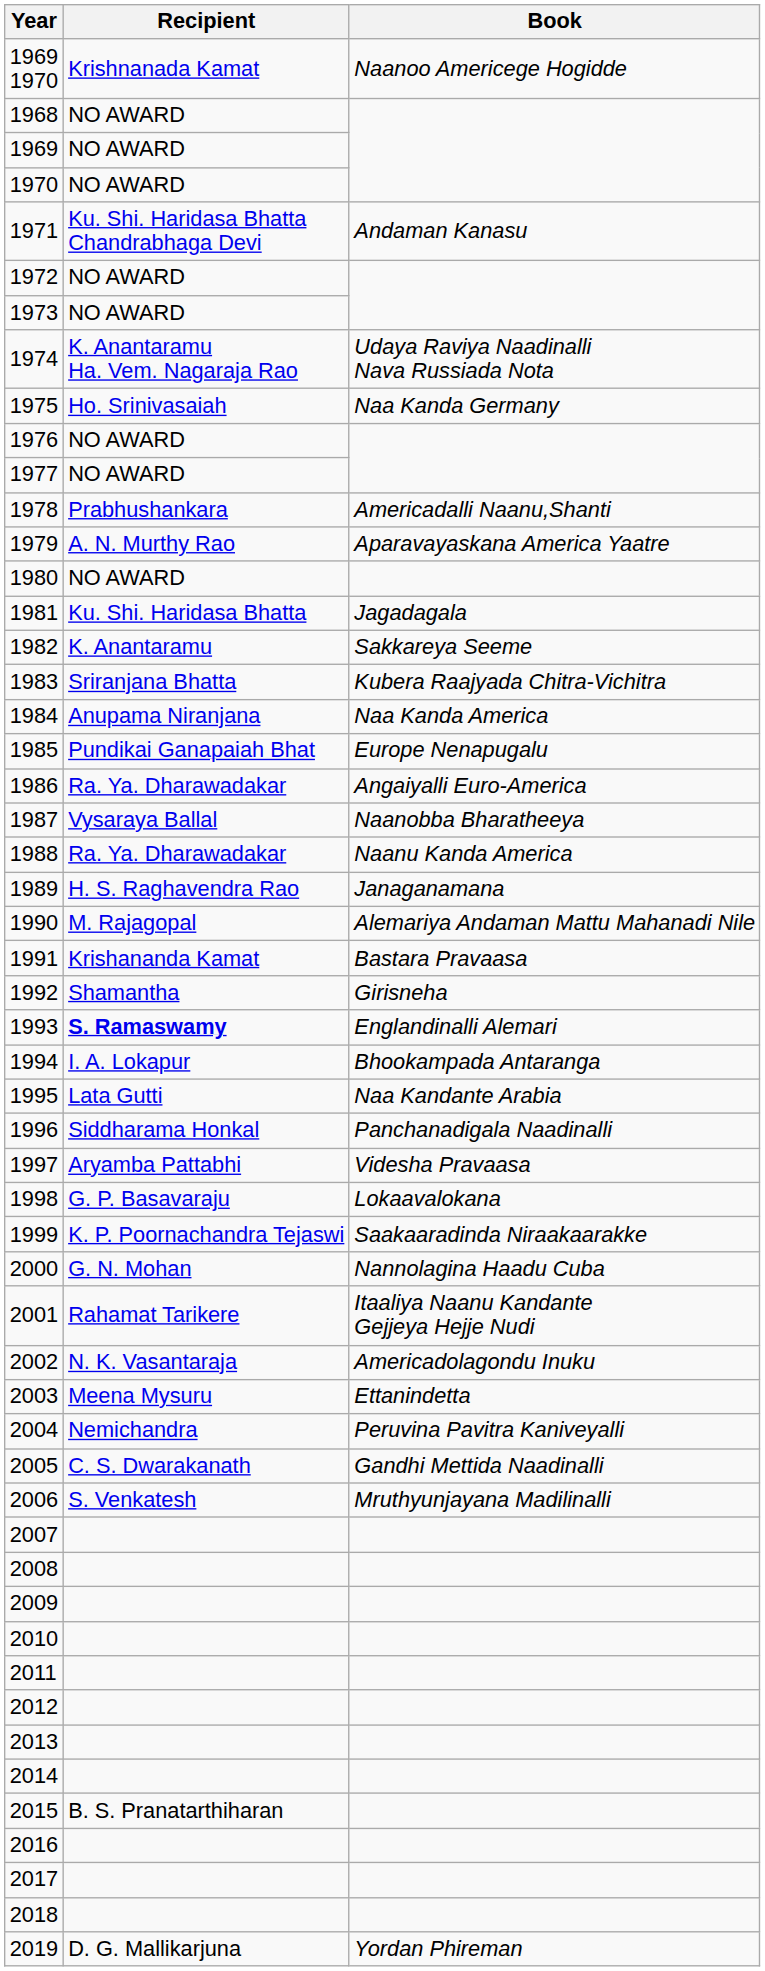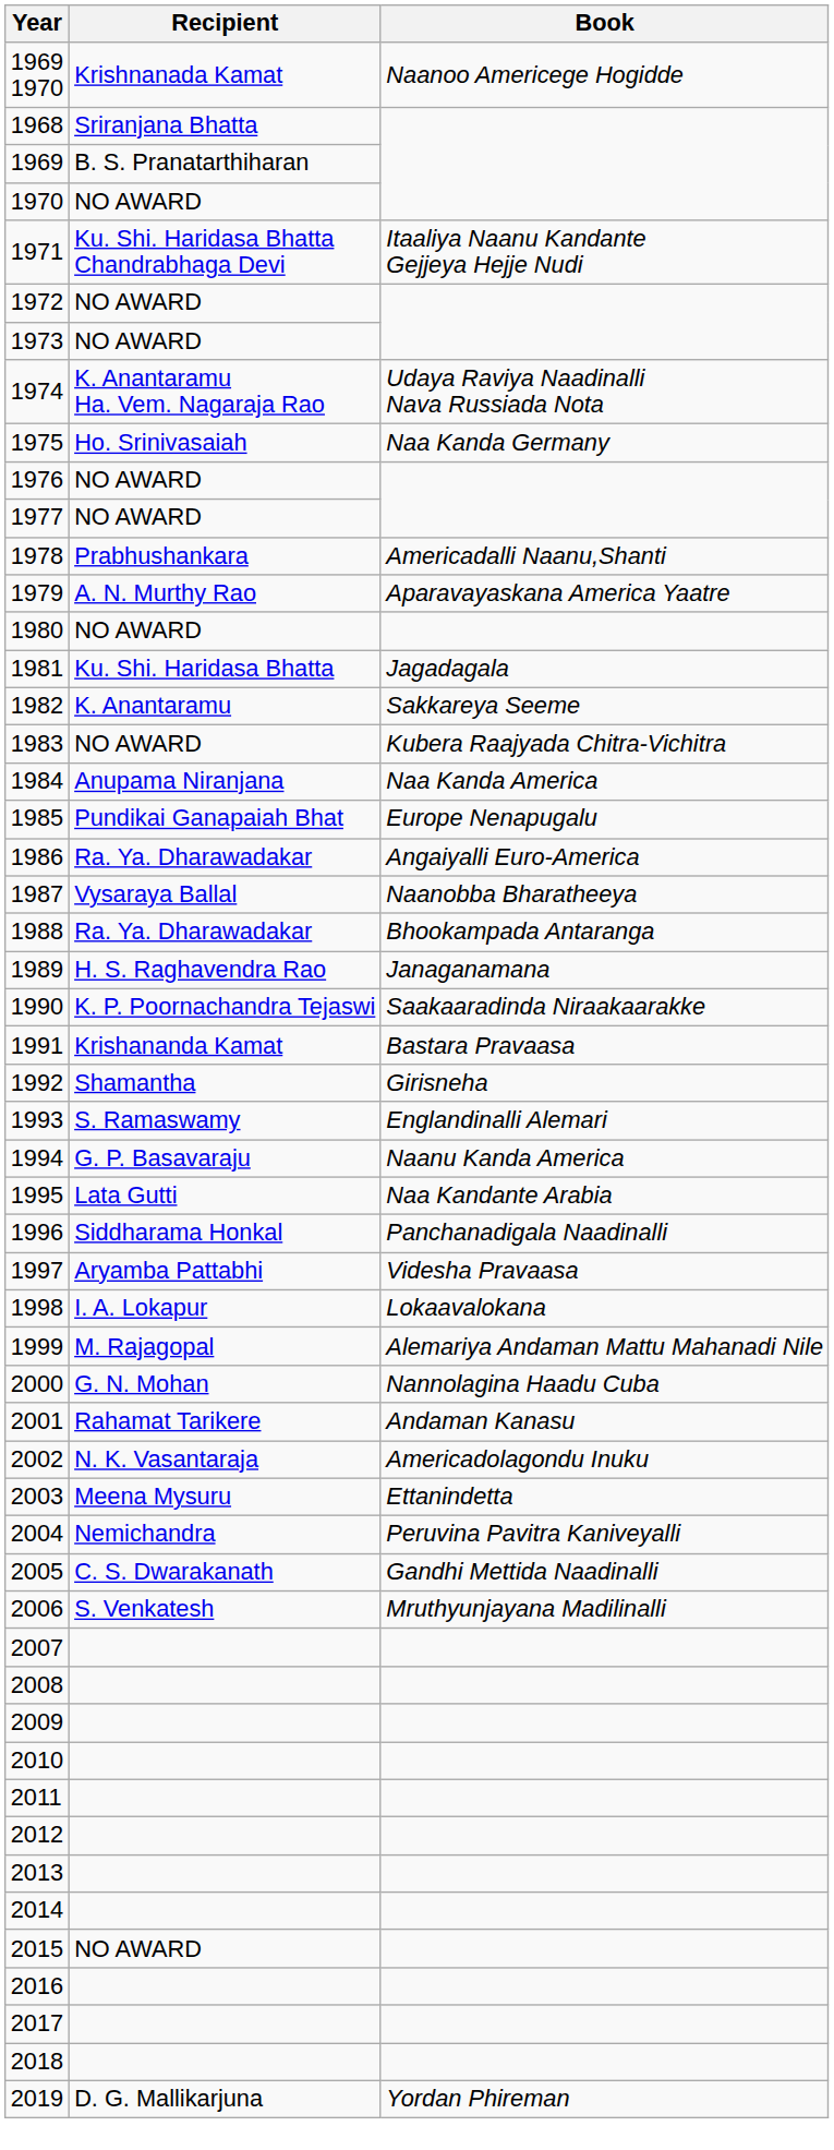 <table class="wikitable sortable">
 <tr>
 <th>Year</th>
 <th>Recipient</th>
 <th>Book</th>
 </tr>
 <tr>
 <td>1969<br>1970</td>
 <td><a href='#'>Krishnanada Kamat</a></td>
 <td><em>Naanoo Americege Hogidde</em></td>
 </tr>
 <tr>
 <td>1968</td>
-<td>NO AWARD</td>
+<td><a href='#'>Sriranjana Bhatta</a></td>
 </tr>
 <tr>
 <td>1969</td>
-<td>NO AWARD</td>
+<td>B. S. Pranatarthiharan</td>
 </tr>
 <tr>
 <td>1970</td>
 <td>NO AWARD</td>
 </tr>
 <tr>
 <td>1971</td>
 <td><a href='#'>Ku. Shi. Haridasa Bhatta</a><br><a href='#'>Chandrabhaga Devi</a></td>
-<td><em>Andaman Kanasu</em></td>
+<td><em>Itaaliya Naanu Kandante</em><br><em>Gejjeya Hejje Nudi</em></td>
 </tr>
 <tr>
 <td>1972</td>
 <td>NO AWARD</td>
 </tr>
 <tr>
 <td>1973</td>
 <td>NO AWARD</td>
 </tr>
 <tr>
 <td>1974</td>
 <td><a href='#'>K. Anantaramu</a><br><a href='#'>Ha. Vem. Nagaraja Rao</a></td>
 <td><em>Udaya Raviya Naadinalli</em><br><em>Nava Russiada Nota</em></td>
 </tr>
 <tr>
 <td>1975</td>
 <td><a href='#'>Ho. Srinivasaiah</a></td>
 <td><em>Naa Kanda Germany</em></td>
 </tr>
 <tr>
 <td>1976</td>
 <td>NO AWARD</td>
 </tr>
 <tr>
 <td>1977</td>
 <td>NO AWARD</td>
 </tr>
 <tr>
 <td>1978</td>
 <td><a href='#'>Prabhushankara</a></td>
 <td><em>Americadalli Naanu,Shanti</em></td>
 </tr>
 <tr>
 <td>1979</td>
 <td><a href='#'>A. N. Murthy Rao</a></td>
 <td><em>Aparavayaskana America Yaatre</em></td>
 </tr>
 <tr>
 <td>1980</td>
 <td>NO AWARD</td>
 </tr>
 <tr>
 <td>1981</td>
 <td><a href='#'>Ku. Shi. Haridasa Bhatta</a></td>
 <td><em>Jagadagala</em></td>
 </tr>
 <tr>
 <td>1982</td>
 <td><a href='#'>K. Anantaramu</a></td>
 <td><em>Sakkareya Seeme</em></td>
 </tr>
 <tr>
 <td>1983</td>
-<td><a href='#'>Sriranjana Bhatta</a></td>
+<td>NO AWARD</td>
 <td><em>Kubera Raajyada Chitra-Vichitra</em></td>
 </tr>
 <tr>
 <td>1984</td>
 <td><a href='#'>Anupama Niranjana</a></td>
 <td><em>Naa Kanda America</em></td>
 </tr>
 <tr>
 <td>1985</td>
 <td><a href='#'>Pundikai Ganapaiah Bhat</a></td>
 <td><em>Europe Nenapugalu</em></td>
 </tr>
 <tr>
 <td>1986</td>
 <td><a href='#'>Ra. Ya. Dharawadakar</a></td>
 <td><em>Angaiyalli Euro-America</em></td>
 </tr>
 <tr>
 <td>1987</td>
 <td><a href='#'>Vysaraya Ballal</a></td>
 <td><em>Naanobba Bharatheeya</em></td>
 </tr>
 <tr>
 <td>1988</td>
 <td><a href='#'>Ra. Ya. Dharawadakar</a></td>
-<td><em>Naanu Kanda America</em></td>
+<td><em>Bhookampada Antaranga</em></td>
 </tr>
 <tr>
 <td>1989</td>
 <td><a href='#'>H. S. Raghavendra Rao</a></td>
 <td><em>Janaganamana</em></td>
 </tr>
 <tr>
 <td>1990</td>
-<td><a href='#'>M. Rajagopal</a></td>
-<td><em>Alemariya Andaman Mattu Mahanadi Nile</em></td>
+<td><a href='#'>K. P. Poornachandra Tejaswi</a></td>
+<td><em>Saakaaradinda Niraakaarakke</em></td>
 </tr>
 <tr>
 <td>1991</td>
 <td><a href='#'>Krishananda Kamat</a></td>
 <td><em>Bastara Pravaasa</em></td>
 </tr>
 <tr>
 <td>1992</td>
 <td><a href='#'>Shamantha</a></td>
 <td><em>Girisneha</em></td>
 </tr>
 <tr>
 <td>1993</td>
-<td><strong><a href='#'>S. Ramaswamy</a></strong></td>
+<td><a href='#'>S. Ramaswamy</a></td>
 <td><em>Englandinalli Alemari</em></td>
 </tr>
 <tr>
 <td>1994</td>
-<td><a href='#'>I. A. Lokapur</a></td>
-<td><em>Bhookampada Antaranga</em></td>
+<td><a href='#'>G. P. Basavaraju</a></td>
+<td><em>Naanu Kanda America</em></td>
 </tr>
 <tr>
 <td>1995</td>
 <td><a href='#'>Lata Gutti</a></td>
 <td><em>Naa Kandante Arabia</em></td>
 </tr>
 <tr>
 <td>1996</td>
 <td><a href='#'>Siddharama Honkal</a></td>
 <td><em>Panchanadigala Naadinalli</em></td>
 </tr>
 <tr>
 <td>1997</td>
 <td><a href='#'>Aryamba Pattabhi</a></td>
 <td><em>Videsha Pravaasa</em></td>
 </tr>
 <tr>
 <td>1998</td>
-<td><a href='#'>G. P. Basavaraju</a></td>
+<td><a href='#'>I. A. Lokapur</a></td>
 <td><em>Lokaavalokana</em></td>
 </tr>
 <tr>
 <td>1999</td>
-<td><a href='#'>K. P. Poornachandra Tejaswi</a></td>
-<td><em>Saakaaradinda Niraakaarakke</em></td>
+<td><a href='#'>M. Rajagopal</a></td>
+<td><em>Alemariya Andaman Mattu Mahanadi Nile</em></td>
 </tr>
 <tr>
 <td>2000</td>
 <td><a href='#'>G. N. Mohan</a></td>
 <td><em>Nannolagina Haadu Cuba</em></td>
 </tr>
 <tr>
 <td>2001</td>
 <td><a href='#'>Rahamat Tarikere</a></td>
-<td><em>Itaaliya Naanu Kandante</em><br><em>Gejjeya Hejje Nudi</em></td>
+<td><em>Andaman Kanasu</em></td>
 </tr>
 <tr>
 <td>2002</td>
 <td><a href='#'>N. K. Vasantaraja</a></td>
 <td><em>Americadolagondu Inuku</em></td>
 </tr>
 <tr>
 <td>2003</td>
 <td><a href='#'>Meena Mysuru</a></td>
 <td><em>Ettanindetta</em></td>
 </tr>
 <tr>
 <td>2004</td>
 <td><a href='#'>Nemichandra</a></td>
 <td><em>Peruvina Pavitra Kaniveyalli</em></td>
 </tr>
 <tr>
 <td>2005</td>
 <td><a href='#'>C. S. Dwarakanath</a></td>
 <td><em>Gandhi Mettida Naadinalli</em></td>
 </tr>
 <tr>
 <td>2006</td>
 <td><a href='#'>S. Venkatesh</a></td>
 <td><em>Mruthyunjayana Madilinalli</em></td>
 </tr>
 <tr>
 <td>2007</td>
 <td></td>
 <td></td>
 </tr>
 <tr>
 <td>2008</td>
 <td></td>
 <td></td>
 </tr>
 <tr>
 <td>2009</td>
 <td></td>
 <td></td>
 </tr>
 <tr>
 <td>2010</td>
 <td></td>
 <td></td>
 </tr>
 <tr>
 <td>2011</td>
 <td></td>
 <td></td>
 </tr>
 <tr>
 <td>2012</td>
 <td></td>
 <td></td>
 </tr>
 <tr>
 <td>2013</td>
 <td></td>
 <td></td>
 </tr>
 <tr>
 <td>2014</td>
 <td></td>
 <td></td>
 </tr>
 <tr>
 <td>2015</td>
-<td>B. S. Pranatarthiharan</td>
+<td>NO AWARD</td>
 </tr>
 <tr>
 <td>2016</td>
 <td></td>
 <td></td>
 </tr>
 <tr>
 <td>2017</td>
 <td></td>
 <td></td>
 </tr>
 <tr>
 <td>2018</td>
 <td></td>
 <td></td>
 </tr>
 <tr>
 <td>2019</td>
 <td>D. G. Mallikarjuna</td>
 <td><em>Yordan Phireman</em></td>
 </tr>
 </table>
